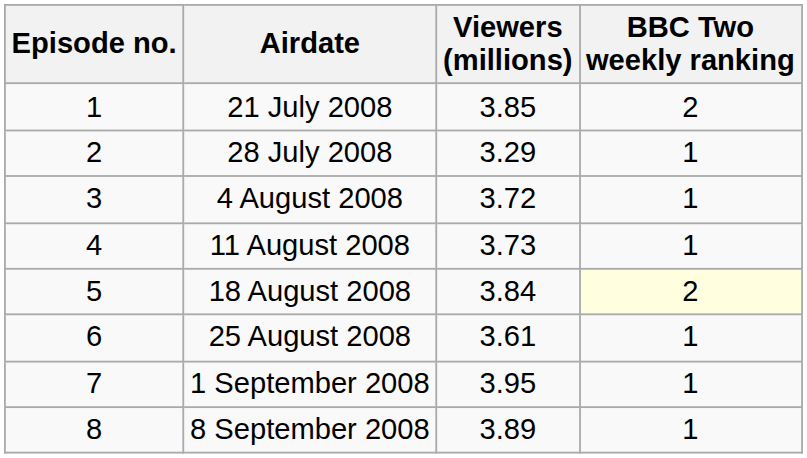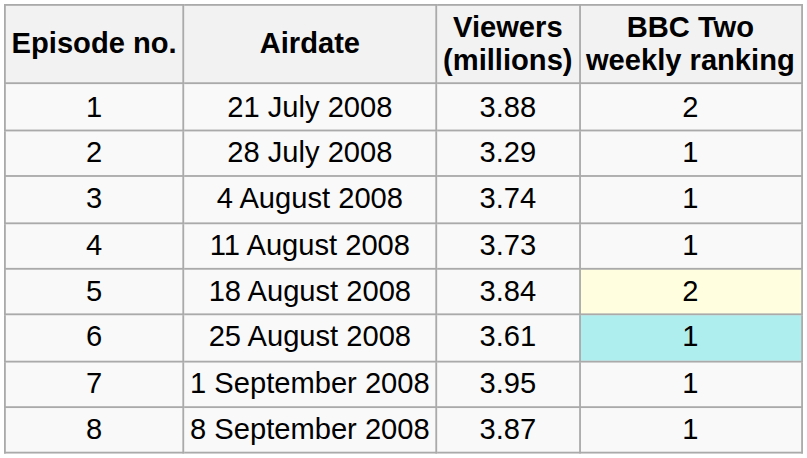 <table class="wikitable" style="text-align:center;">
 <tr>
 <th>Episode no.</th>
 <th>Airdate</th>
 <th>Viewers<br>(millions)</th>
 <th>BBC Two<br>weekly ranking</th>
 </tr>
 <tr>
 <td>1</td>
 <td>21 July 2008</td>
-<td>3.85</td>
+<td>3.88</td>
 <td>2</td>
 </tr>
 <tr>
 <td>2</td>
 <td>28 July 2008</td>
 <td>3.29</td>
 <td>1</td>
 </tr>
 <tr>
 <td>3</td>
 <td>4 August 2008</td>
-<td>3.72</td>
+<td>3.74</td>
 <td>1</td>
 </tr>
 <tr>
 <td>4</td>
 <td>11 August 2008</td>
 <td>3.73</td>
 <td>1</td>
 </tr>
 <tr>
 <td>5</td>
 <td>18 August 2008</td>
 <td>3.84</td>
 <td style="background: lightyellow;">2</td>
 </tr>
 <tr>
 <td>6</td>
 <td>25 August 2008</td>
 <td>3.61</td>
-<td>1</td>
+<td style="background: paleturquoise;">1</td>
 </tr>
 <tr>
 <td>7</td>
 <td>1 September 2008</td>
 <td>3.95</td>
 <td>1</td>
 </tr>
 <tr>
 <td>8</td>
 <td>8 September 2008</td>
-<td>3.89</td>
+<td>3.87</td>
 <td>1</td>
 </tr>
 </table>
